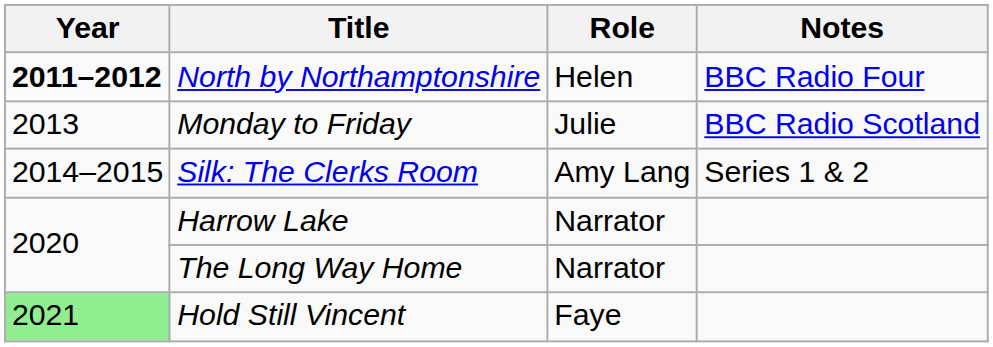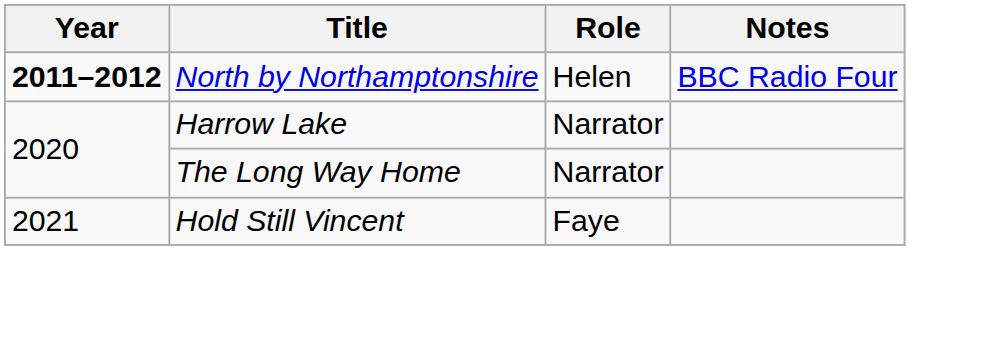 <table class="wikitable sortable">
 <tr>
 <th>Year</th>
 <th>Title</th>
 <th>Role</th>
 <th class="unsortable">Notes</th>
 </tr>
 <tr>
 <td><strong>2011–2012</strong></td>
 <td><em><a href='#'>North by Northamptonshire</a></em></td>
 <td>Helen</td>
 <td><a href='#'>BBC Radio Four</a></td>
 </tr>
 <tr>
-<td>2013</td>
-<td><em>Monday to Friday</em></td>
-<td>Julie</td>
-<td><a href='#'>BBC Radio Scotland</a></td>
-</tr>
-<tr>
-<td>2014–2015</td>
-<td><em><a href='#'>Silk: The Clerks Room</a></em></td>
-<td>Amy Lang</td>
-<td>Series 1 & 2</td>
-</tr>
-<tr>
 <td rowspan="2">2020</td>
 <td><em>Harrow Lake</em></td>
 <td>Narrator</td>
 <td></td>
 </tr>
 <tr>
 <td><em>The Long Way Home</em></td>
 <td>Narrator</td>
 <td></td>
 </tr>
 <tr>
-<td style="background: lightgreen;">2021</td>
+<td>2021</td>
 <td><em>Hold Still Vincent</em></td>
 <td>Faye</td>
 <td></td>
 </tr>
 </table>
